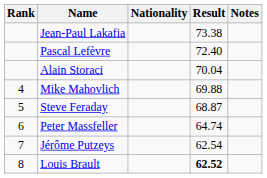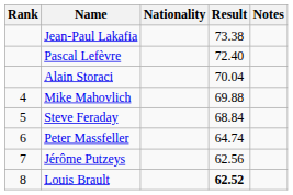 <table class="wikitable sortable" style="text-align:center">
 <tr>
 <th>Rank</th>
 <th>Name</th>
 <th>Nationality</th>
 <th>Result</th>
 <th>Notes</th>
 </tr>
 <tr>
 <td></td>
 <td align=left><a href='#'>Jean-Paul Lakafia</a></td>
 <td align=left></td>
 <td>73.38</td>
 <td></td>
 </tr>
 <tr>
 <td></td>
 <td align=left><a href='#'>Pascal Lefèvre</a></td>
 <td align=left></td>
 <td>72.40</td>
 <td></td>
 </tr>
 <tr>
 <td></td>
 <td align=left><a href='#'>Alain Storaci</a></td>
 <td align=left></td>
 <td>70.04</td>
 <td></td>
 </tr>
 <tr>
 <td>4</td>
 <td align=left><a href='#'>Mike Mahovlich</a></td>
 <td align=left></td>
 <td>69.88</td>
 <td></td>
 </tr>
 <tr>
 <td>5</td>
 <td align=left><a href='#'>Steve Feraday</a></td>
 <td align=left></td>
-<td>68.87</td>
+<td>68.84</td>
 <td></td>
 </tr>
 <tr>
 <td>6</td>
 <td align=left><a href='#'>Peter Massfeller</a></td>
 <td align=left></td>
 <td>64.74</td>
 <td></td>
 </tr>
 <tr>
 <td>7</td>
 <td align=left><a href='#'>Jérôme Putzeys</a></td>
 <td align=left></td>
-<td>62.54</td>
+<td>62.56</td>
 <td></td>
 </tr>
 <tr>
 <td>8</td>
 <td align=left><a href='#'>Louis Brault</a></td>
 <td align=left></td>
 <td><strong>62.52</strong></td>
 <td></td>
 </tr>
 </table>
